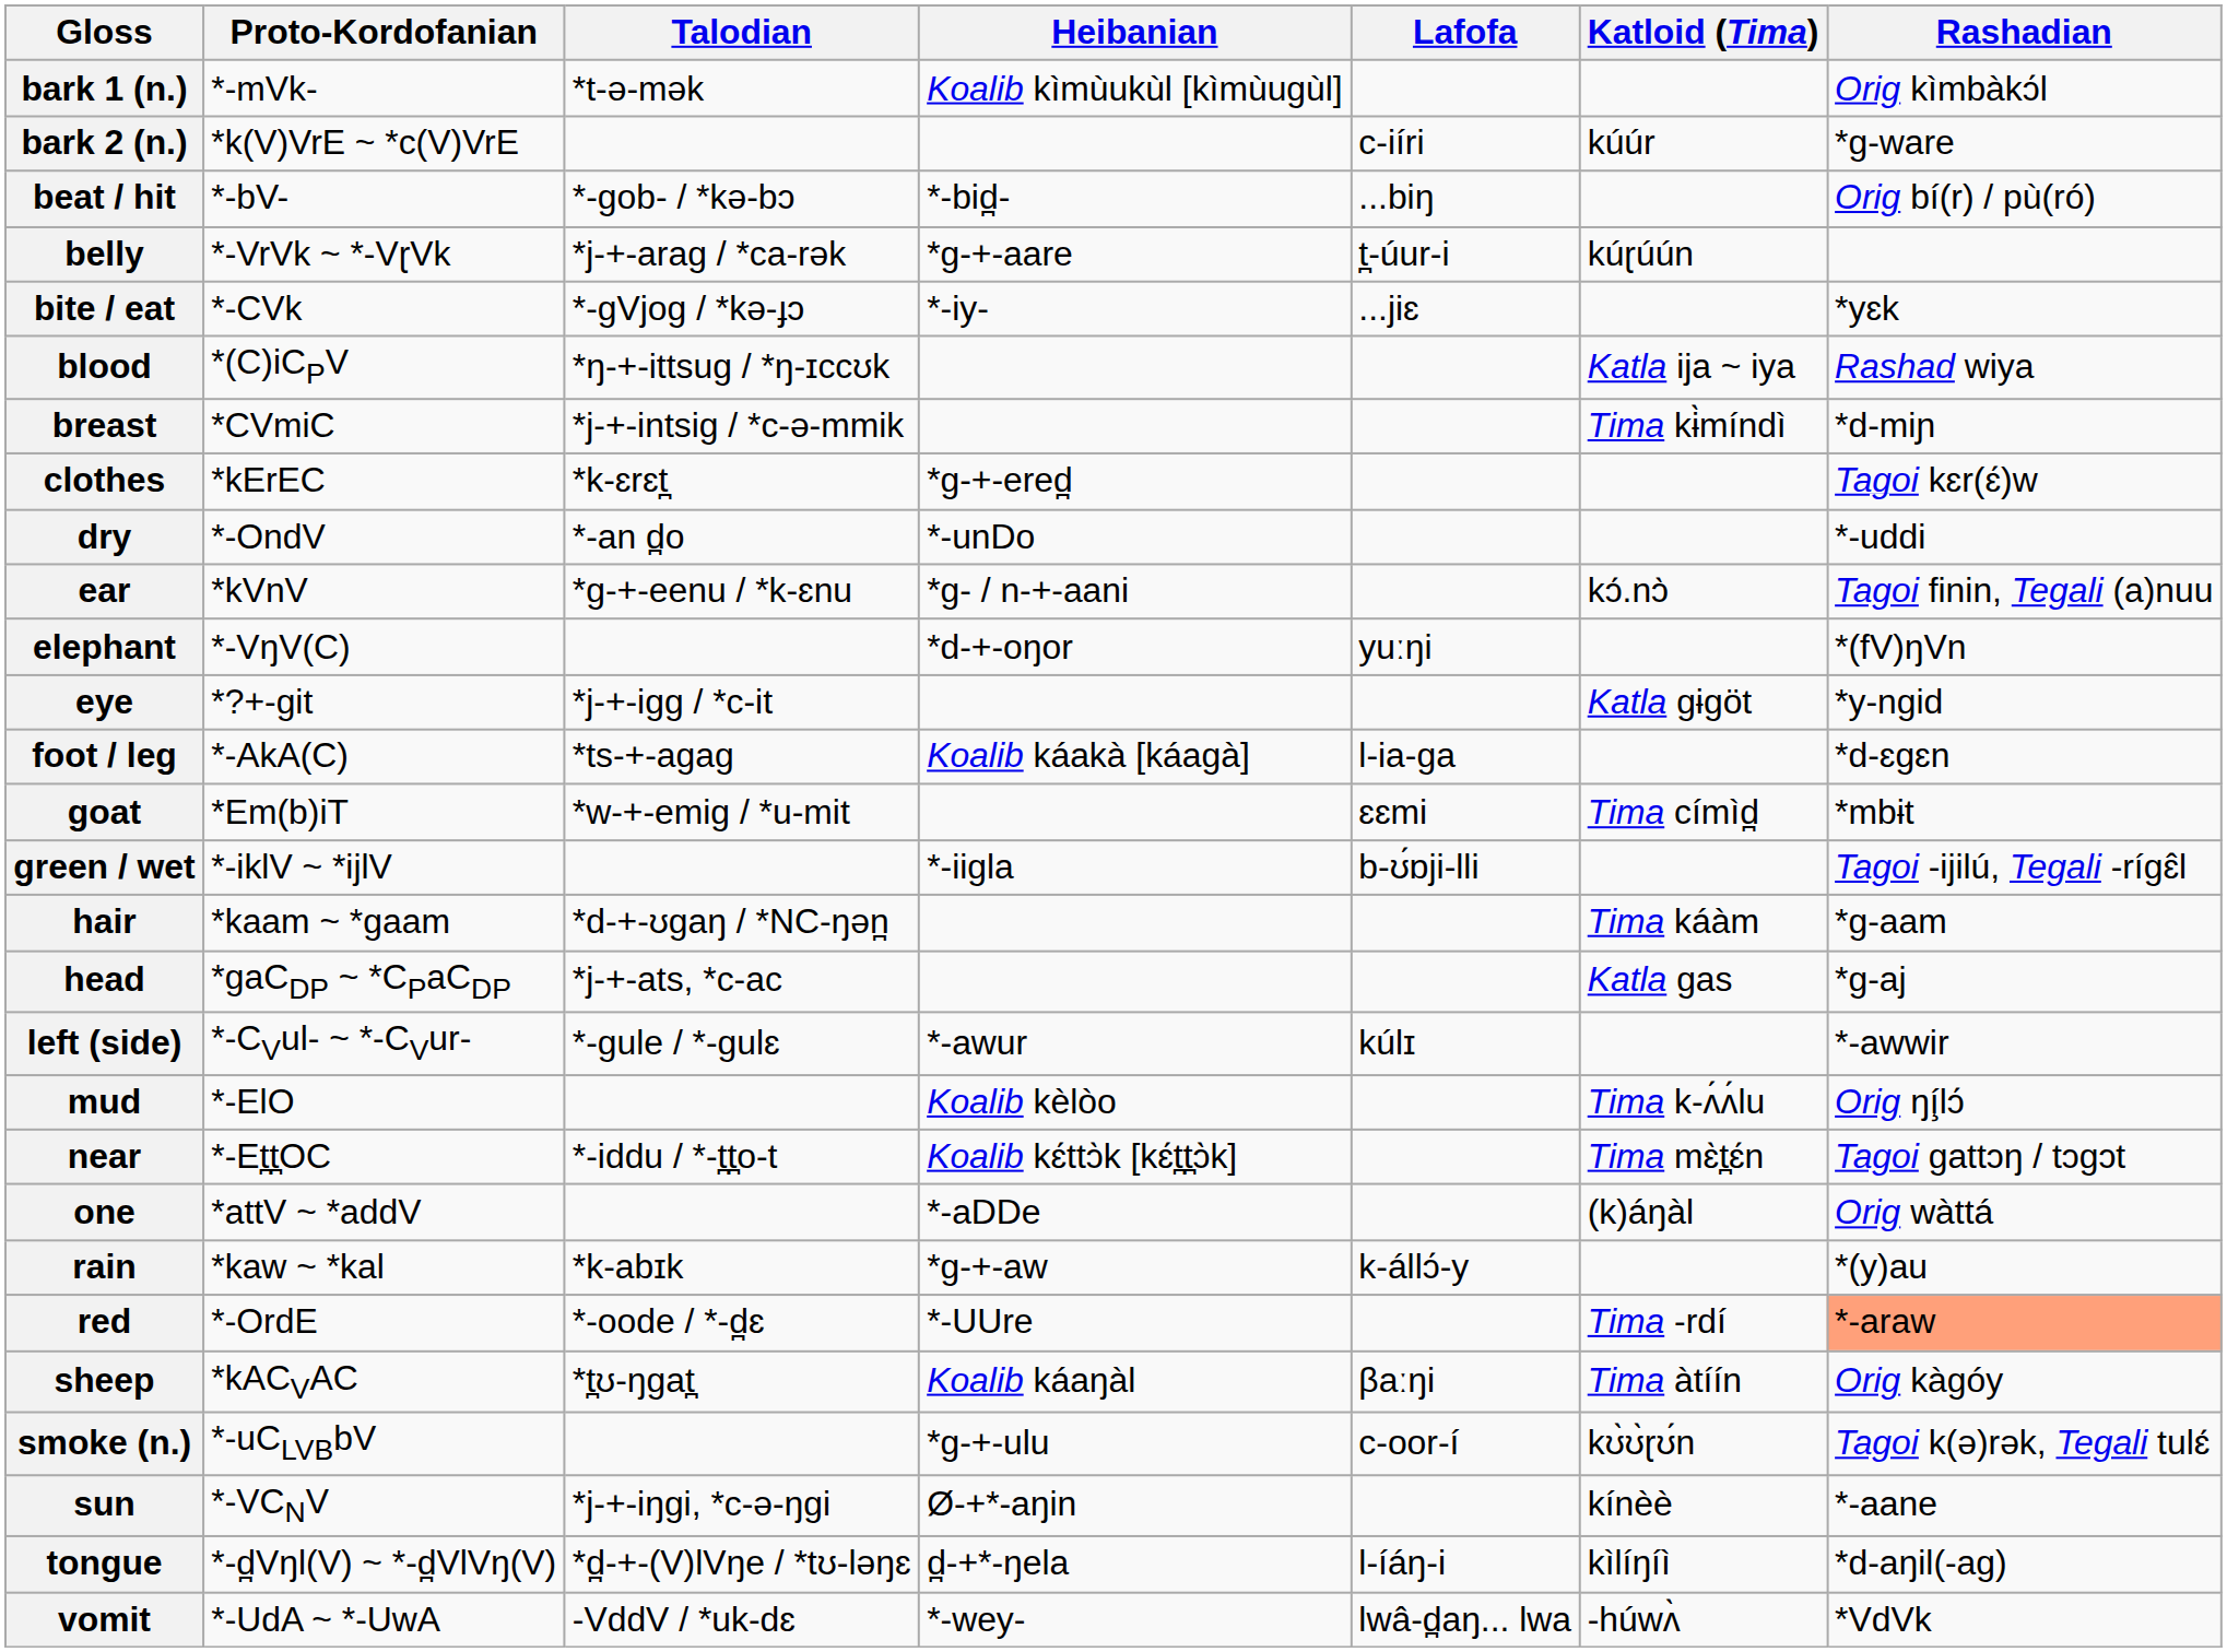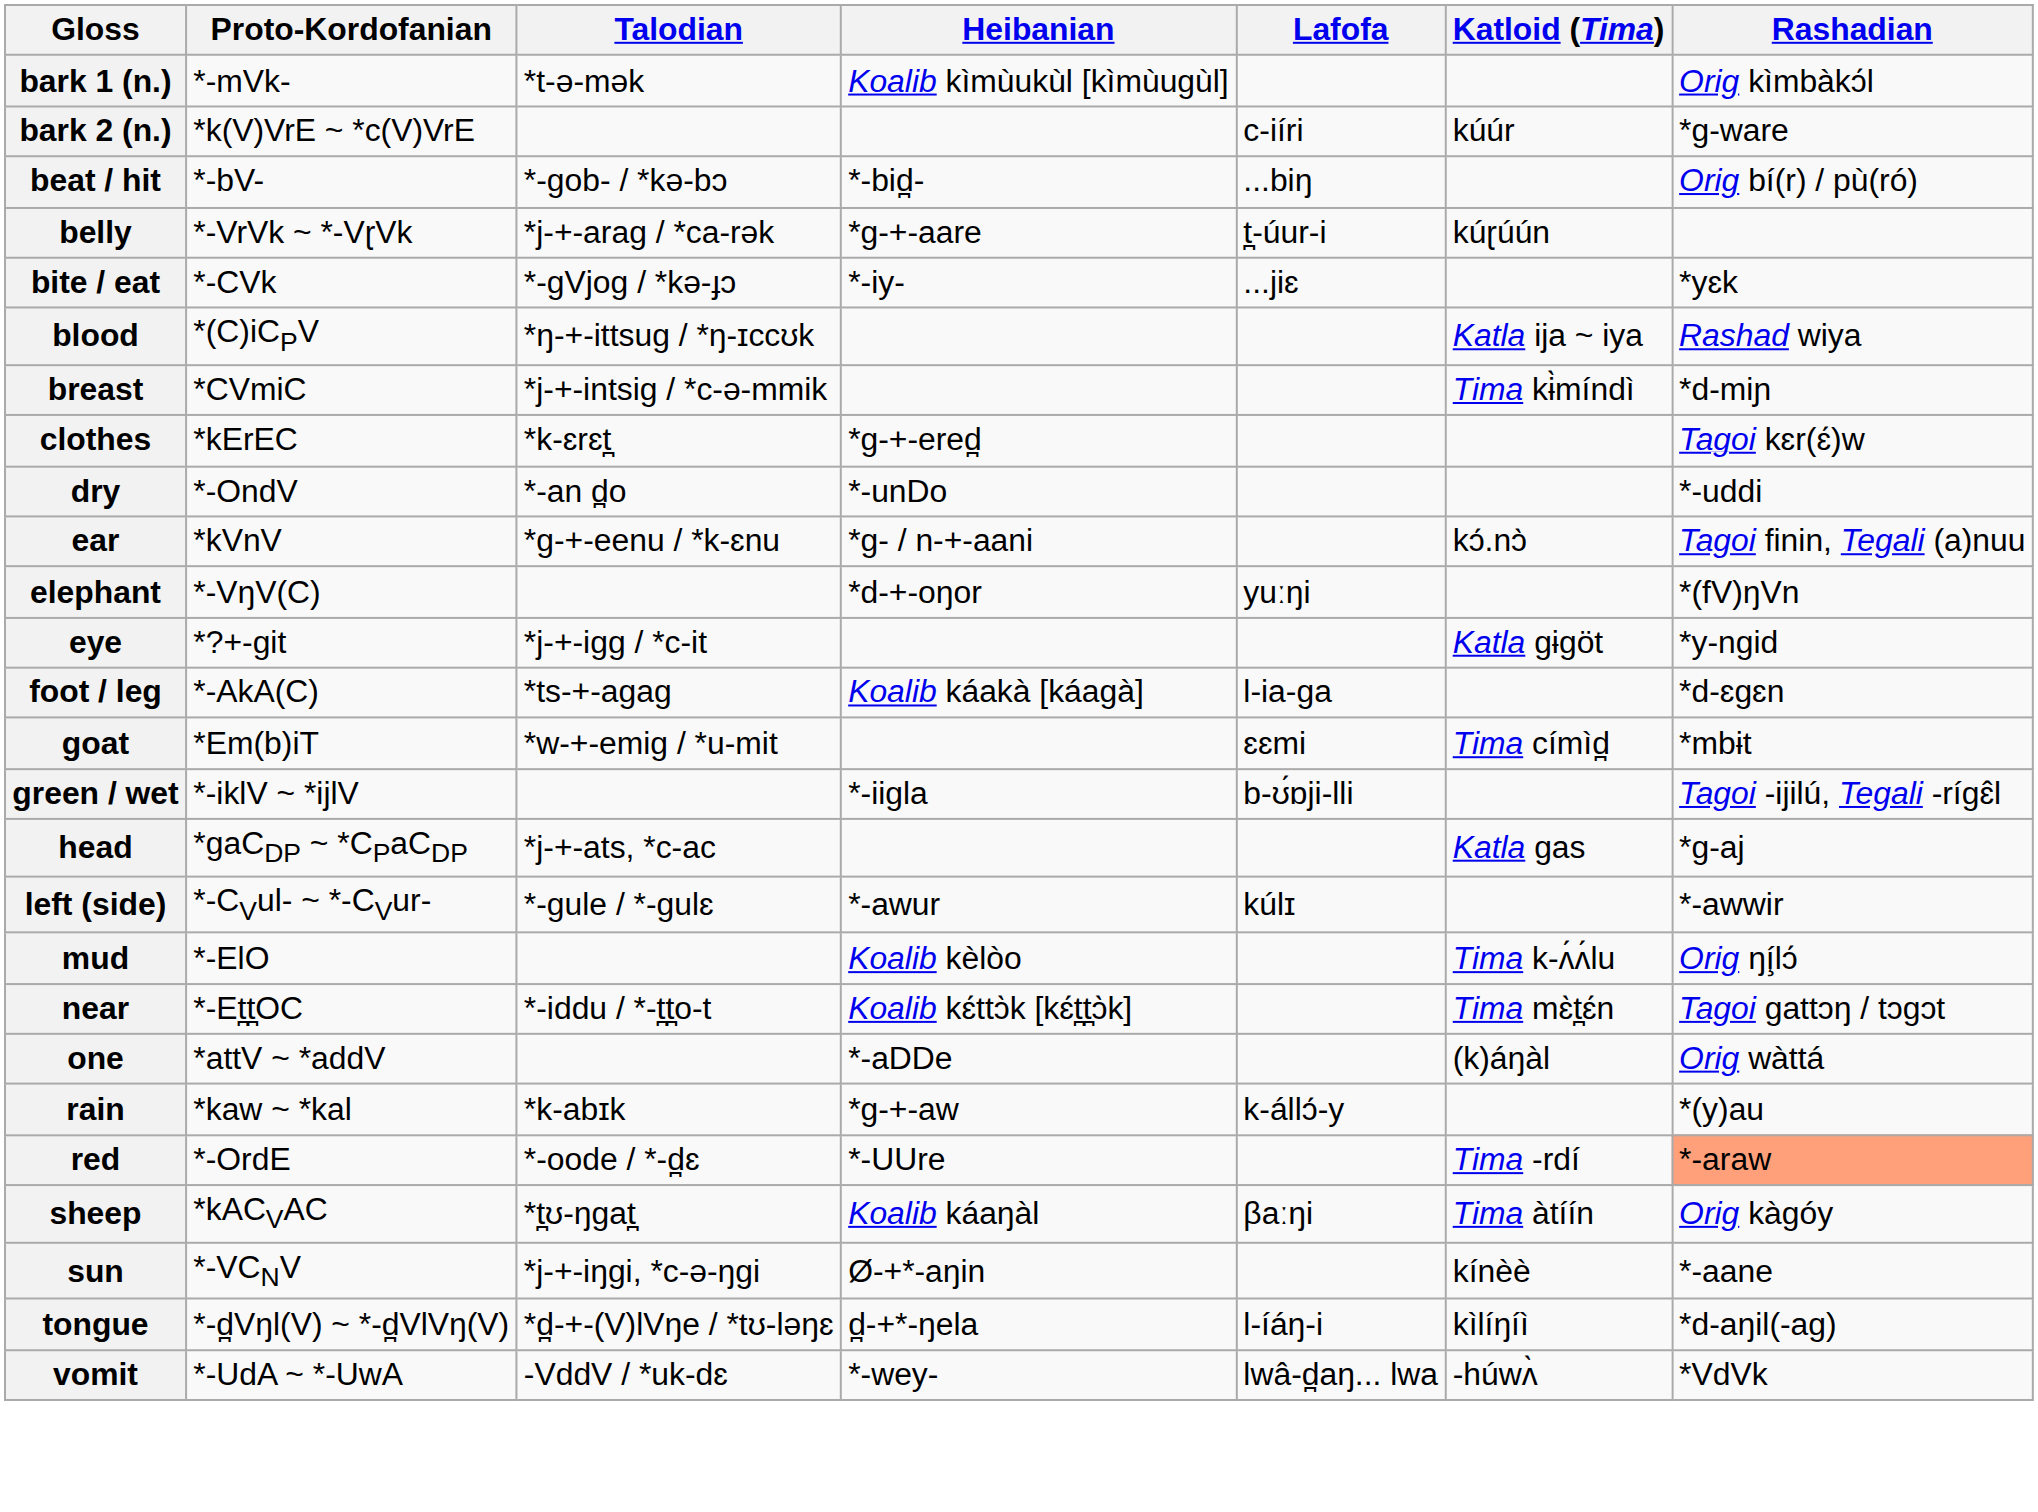 <table class="wikitable sortable">
 <tr>
 <th>Gloss</th>
 <th>Proto-Kordofanian</th>
 <th><a href='#'>Talodian</a></th>
 <th><a href='#'>Heibanian</a></th>
 <th><a href='#'>Lafofa</a></th>
 <th><a href='#'>Katloid</a> (<em><a href='#'>Tima</a></em>)</th>
 <th><a href='#'>Rashadian</a></th>
 </tr>
 <tr>
 <th>bark 1 (n.)</th>
 <td>*-mVk-</td>
 <td>*t-ə-mək</td>
 <td><em><a href='#'>Koalib</a></em> kìmùukùl [kìmùugùl]</td>
 <td></td>
 <td></td>
 <td><em><a href='#'>Orig</a></em> kìmbàkɔ́l</td>
 </tr>
 <tr>
 <th>bark 2 (n.)</th>
 <td>*k(V)VrE ~ *c(V)VrE</td>
 <td></td>
 <td></td>
 <td>c-iíri</td>
 <td>kúúr</td>
 <td>*g-ware</td>
 </tr>
 <tr>
 <th>beat / hit</th>
 <td>*-bV-</td>
 <td>*-gob- / *kə-bɔ</td>
 <td>*-bid̪-</td>
 <td>...biŋ</td>
 <td></td>
 <td><em><a href='#'>Orig</a></em> bí(r) / pù(ró)</td>
 </tr>
 <tr>
 <th>belly</th>
 <td>*-VrVk ~ *-VɽVk</td>
 <td>*j-+-arag / *ca-rək</td>
 <td>*g-+-aare</td>
 <td>t̪-úur-i</td>
 <td>kúɽúún</td>
 <td></td>
 </tr>
 <tr>
 <th>bite / eat</th>
 <td>*-CVk</td>
 <td>*-gVjog / *kə-ɟɔ</td>
 <td>*-iy-</td>
 <td>...jiɛ</td>
 <td></td>
 <td>*yɛk</td>
 </tr>
 <tr>
 <th>blood</th>
 <td>*(C)iC<sub>P</sub>V</td>
 <td>*ŋ-+-ittsug / *ŋ-ɪccʊk</td>
 <td></td>
 <td></td>
 <td><em><a href='#'>Katla</a></em> ija ~ iya</td>
 <td><em><a href='#'>Rashad</a></em> wiya</td>
 </tr>
 <tr>
 <th>breast</th>
 <td>*CVmiC</td>
 <td>*j-+-intsig / *c-ə-mmik</td>
 <td></td>
 <td></td>
 <td><em><a href='#'>Tima</a></em> kɨ̀míndì</td>
 <td>*d-miɲ</td>
 </tr>
 <tr>
 <th>clothes</th>
 <td>*kErEC</td>
 <td>*k-ɛrɛt̪</td>
 <td>*g-+-ered̪</td>
 <td></td>
 <td></td>
 <td><em><a href='#'>Tagoi</a></em> kɛr(ɛ́)w</td>
 </tr>
 <tr>
 <th>dry</th>
 <td>*-OndV</td>
 <td>*-an d̪o</td>
 <td>*-unDo</td>
 <td></td>
 <td></td>
 <td>*-uddi</td>
 </tr>
 <tr>
 <th>ear</th>
 <td>*kVnV</td>
 <td>*g-+-eenu / *k-ɛnu</td>
 <td>*g- / n-+-aani</td>
 <td></td>
 <td>kɔ́.nɔ̀</td>
 <td><em><a href='#'>Tagoi</a></em> finin, <em><a href='#'>Tegali</a></em> (a)nuu</td>
 </tr>
 <tr>
 <th>elephant</th>
 <td>*-VŋV(C)</td>
 <td></td>
 <td>*d-+-oŋor</td>
 <td>yuːŋi</td>
 <td></td>
 <td>*(fV)ŋVn</td>
 </tr>
 <tr>
 <th>eye</th>
 <td>*?+-git</td>
 <td>*j-+-igg / *c-it</td>
 <td></td>
 <td></td>
 <td><em><a href='#'>Katla</a></em> gɨgöt</td>
 <td>*y-ngid</td>
 </tr>
 <tr>
 <th>foot / leg</th>
 <td>*-AkA(C)</td>
 <td>*ts-+-agag</td>
 <td><em><a href='#'>Koalib</a></em> káakà [káagà]</td>
 <td>l-ia-ga</td>
 <td></td>
 <td>*d-ɛgɛn</td>
 </tr>
 <tr>
 <th>goat</th>
 <td>*Em(b)iT</td>
 <td>*w-+-emig / *u-mit</td>
 <td></td>
 <td>ɛɛmi</td>
 <td><em><a href='#'>Tima</a></em> címìd̪</td>
 <td>*mbɨt</td>
 </tr>
 <tr>
 <th>green / wet</th>
 <td>*-iklV ~ *ijlV</td>
 <td></td>
 <td>*-iigla</td>
 <td>b-ʊ́ɒji-lli</td>
 <td></td>
 <td><em><a href='#'>Tagoi</a></em> -ijilú, <em><a href='#'>Tegali</a></em> -rígɛ̂l</td>
 </tr>
 <tr>
-<th>hair</th>
-<td>*kaam ~ *gaam</td>
-<td>*d-+-ʊgaŋ / *NC-ŋən̪</td>
-<td></td>
-<td></td>
-<td><em><a href='#'>Tima</a></em> káàm</td>
-<td>*g-aam</td>
-</tr>
-<tr>
 <th>head</th>
 <td>*gaC<sub>DP</sub> ~ *C<sub>P</sub>aC<sub>DP</sub></td>
 <td>*j-+-ats, *c-ac</td>
 <td></td>
 <td></td>
 <td><em><a href='#'>Katla</a></em> gas</td>
 <td>*g-aj</td>
 </tr>
 <tr>
 <th>left (side)</th>
 <td>*-C<sub>V</sub>ul- ~ *-C<sub>V</sub>ur-</td>
 <td>*-gule / *-gulɛ</td>
 <td>*-awur</td>
 <td>kúlɪ</td>
 <td></td>
 <td>*-awwir</td>
 </tr>
 <tr>
 <th>mud</th>
 <td>*-ElO</td>
 <td></td>
 <td><em><a href='#'>Koalib</a></em> kèlòo</td>
 <td></td>
 <td><em><a href='#'>Tima</a></em> k-ʌ́ʌ́lu</td>
 <td><em><a href='#'>Orig</a></em> ŋí̧lɔ́</td>
 </tr>
 <tr>
 <th>near</th>
 <td>*-Et̪t̪OC</td>
 <td>*-iddu / *-t̪t̪o-t</td>
 <td><em><a href='#'>Koalib</a></em> kɛ́ttɔ̀k [kɛ́t̪t̪ɔ̀k]</td>
 <td></td>
 <td><em><a href='#'>Tima</a></em> mɛ̀t̪ɛ́n</td>
 <td><em><a href='#'>Tagoi</a></em> gattɔŋ / tɔgɔt</td>
 </tr>
 <tr>
 <th>one</th>
 <td>*attV ~ *addV</td>
 <td></td>
 <td>*-aDDe</td>
 <td></td>
 <td>(k)áŋàl</td>
 <td><em><a href='#'>Orig</a></em> wàttá</td>
 </tr>
 <tr>
 <th>rain</th>
 <td>*kaw ~ *kal</td>
 <td>*k-abɪk</td>
 <td>*g-+-aw</td>
 <td>k-állɔ́-y</td>
 <td></td>
 <td>*(y)au</td>
 </tr>
 <tr>
 <th>red</th>
 <td>*-OrdE</td>
 <td>*-oode / *-d̪ɛ</td>
 <td>*-UUre</td>
 <td></td>
 <td><em><a href='#'>Tima</a></em> -rdí</td>
 <td style="background: lightsalmon;">*-araw</td>
 </tr>
 <tr>
 <th>sheep</th>
 <td>*kAC<sub>V</sub>AC</td>
 <td>*t̪ʊ-ŋgat̪</td>
 <td><em><a href='#'>Koalib</a></em> káaŋàl</td>
 <td>βaːŋi</td>
 <td><em><a href='#'>Tima</a></em> àtíín</td>
 <td><em><a href='#'>Orig</a></em> kàgóy</td>
 </tr>
 <tr>
-<th>smoke (n.)</th>
-<td>*-uC<sub>LVB</sub>bV</td>
-<td></td>
-<td>*g-+-ulu</td>
-<td>c-oor-í</td>
-<td>kʊ̀ʊ̀ɽʊ́n</td>
-<td><em><a href='#'>Tagoi</a></em> k(ə)rək, <em><a href='#'>Tegali</a></em> tulɛ́</td>
-</tr>
-<tr>
 <th>sun</th>
 <td>*-VC<sub>N</sub>V</td>
 <td>*j-+-iŋgi, *c-ə-ŋgi</td>
 <td>Ø-+*-aŋin</td>
 <td></td>
 <td>kínèè</td>
 <td>*-aane</td>
 </tr>
 <tr>
 <th>tongue</th>
 <td>*-d̪Vŋl(V) ~ *-d̪VlVŋ(V)</td>
 <td>*d̪-+-(V)lVŋe / *tʊ-ləŋɛ</td>
 <td>d̪-+*-ŋela</td>
 <td>l-íáŋ-i</td>
 <td>kìlíŋíì</td>
 <td>*d-aŋil(-ag)</td>
 </tr>
 <tr>
 <th>vomit</th>
 <td>*-UdA ~ *-UwA</td>
 <td>-VddV / *uk-dɛ</td>
 <td>*-wey-</td>
 <td>lwâ-d̪aŋ... lwa</td>
 <td>-húwʌ̀</td>
 <td>*VdVk</td>
 </tr>
 </table>
